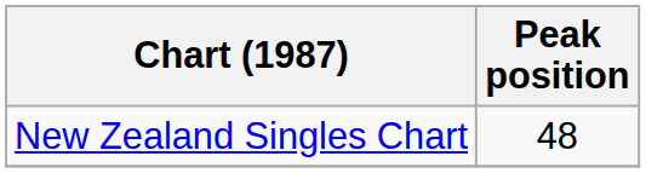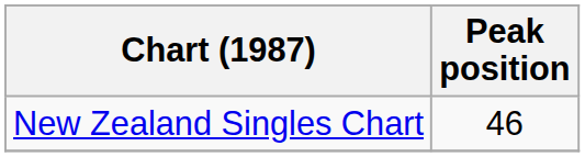 <table class="wikitable">
 <tr>
 <th>Chart (1987)</th>
 <th>Peak<br>position</th>
 </tr>
 <tr>
 <td><a href='#'>New Zealand Singles Chart</a></td>
-<td align="center">48</td>
+<td align="center">46</td>
 </tr>
 <tr>
 </tr>
 </table>
